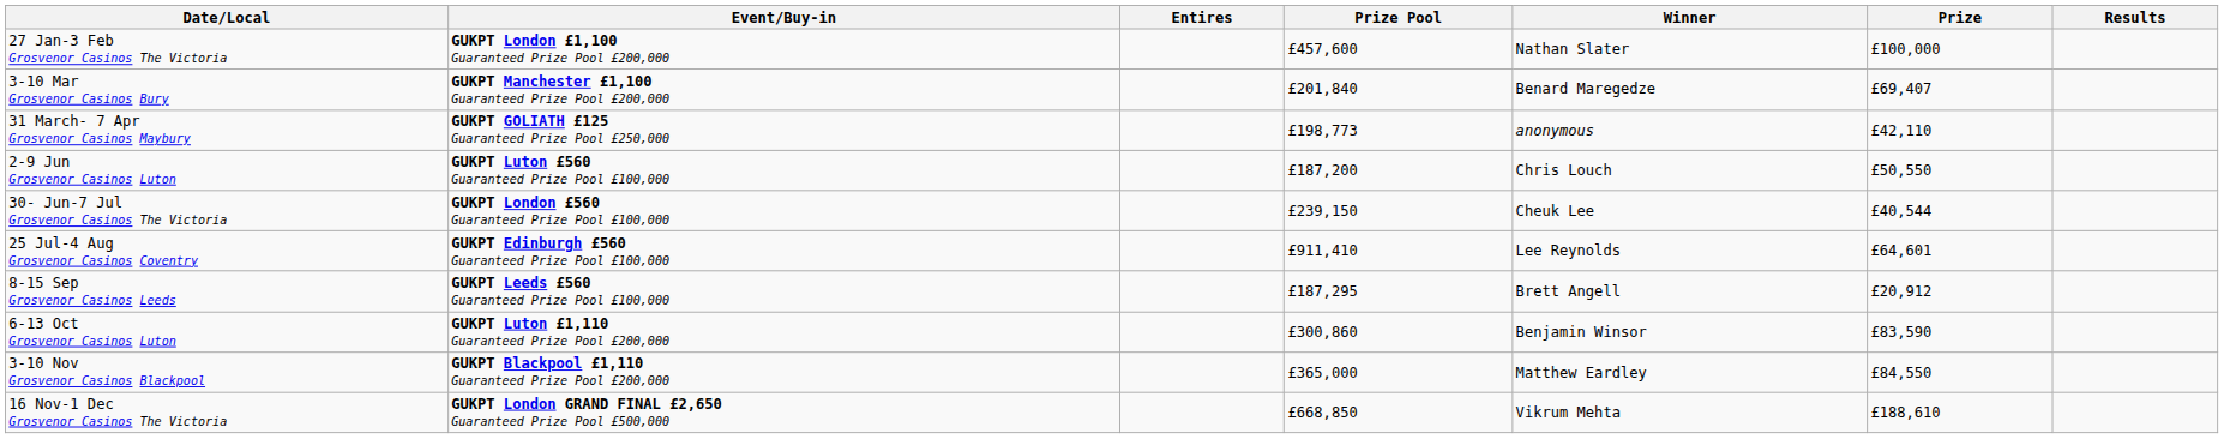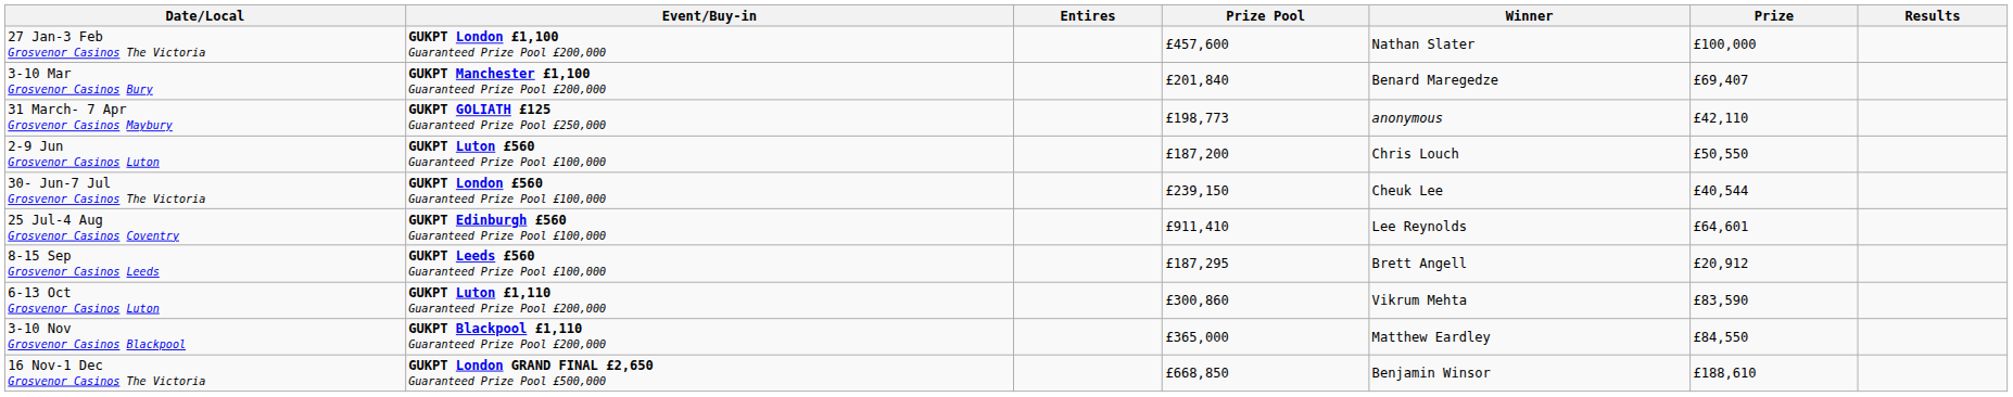 <table class="wikitable" width="100%">
 <tr>
 <th width="20%">Date/Local</th>
 <th !width="15%">Event/Buy-in</th>
 <th !width="10%">Entires</th>
 <th !width="10%">Prize Pool</th>
 <th !width="25%">Winner</th>
 <th !width="10%">Prize</th>
 <th !width="10%">Results</th>
 </tr>
 <tr>
 <td>27 Jan-3 Feb<br><small><em><a href='#'>Grosvenor Casinos</a> The Victoria</em></small></td>
 <td> <strong>GUKPT <a href='#'>London</a> £1,100</strong><br><small><em>Guaranteed Prize Pool £200,000</em></small></td>
 <td></td>
 <td>£457,600</td>
 <td> Nathan Slater</td>
 <td>£100,000</td>
 <td></td>
 </tr>
 <tr>
 <td>3-10 Mar<br><small><em><a href='#'>Grosvenor Casinos</a> <a href='#'>Bury</a></em></small></td>
 <td> <strong>GUKPT <a href='#'>Manchester</a> £1,100</strong><br><small><em>Guaranteed Prize Pool £200,000</em></small></td>
 <td></td>
 <td>£201,840</td>
 <td> Benard Maregedze</td>
 <td>£69,407</td>
 <td></td>
 </tr>
 <tr>
 <td>31 March- 7 Apr<br><small><em><a href='#'>Grosvenor Casinos</a> <a href='#'>Maybury</a></em></small></td>
 <td> <strong>GUKPT <a href='#'>GOLIATH</a> £125</strong><br><small><em>Guaranteed Prize Pool £250,000</em></small></td>
 <td></td>
 <td>£198,773</td>
 <td> <em>anonymous</em></td>
 <td>£42,110</td>
 <td></td>
 </tr>
 <tr>
 <td>2-9 Jun<br><small><em><a href='#'>Grosvenor Casinos</a> <a href='#'>Luton</a></em></small></td>
 <td> <strong>GUKPT <a href='#'>Luton</a> £560</strong><br><small><em>Guaranteed Prize Pool £100,000</em></small></td>
 <td></td>
 <td>£187,200</td>
 <td> Chris Louch</td>
 <td>£50,550</td>
 <td></td>
 </tr>
 <tr>
 <td>30- Jun-7 Jul<br><small><em><a href='#'>Grosvenor Casinos</a> The Victoria</em></small></td>
 <td> <strong>GUKPT <a href='#'>London</a> £560</strong><br><small><em>Guaranteed Prize Pool £100,000</em></small></td>
 <td></td>
 <td>£239,150</td>
 <td> Cheuk Lee</td>
 <td>£40,544</td>
 <td></td>
 </tr>
 <tr>
 <td>25 Jul-4 Aug<br><small><em><a href='#'>Grosvenor Casinos</a> <a href='#'>Coventry</a></em></small></td>
 <td> <strong>GUKPT <a href='#'>Edinburgh</a> £560</strong><br><small><em>Guaranteed Prize Pool £100,000</em></small></td>
 <td></td>
 <td>£911,410</td>
 <td> Lee Reynolds</td>
 <td>£64,601</td>
 <td></td>
 </tr>
 <tr>
 <td>8-15 Sep<br><small><em><a href='#'>Grosvenor Casinos</a> <a href='#'>Leeds</a></em></small></td>
 <td> <strong>GUKPT <a href='#'>Leeds</a> £560</strong><br><small><em>Guaranteed Prize Pool £100,000</em></small></td>
 <td></td>
 <td>£187,295</td>
 <td> Brett Angell</td>
 <td>£20,912</td>
 <td></td>
 </tr>
 <tr>
 <td>6-13 Oct<br><small><em><a href='#'>Grosvenor Casinos</a> <a href='#'>Luton</a></em></small></td>
 <td> <strong>GUKPT <a href='#'>Luton</a> £1,110</strong><br><small><em>Guaranteed Prize Pool £200,000</em></small></td>
 <td></td>
 <td>£300,860</td>
-<td> Benjamin Winsor</td>
+<td> Vikrum Mehta</td>
 <td>£83,590</td>
 <td></td>
 </tr>
 <tr>
 <td>3-10 Nov<br><small><em><a href='#'>Grosvenor Casinos</a> <a href='#'>Blackpool</a></em></small></td>
 <td> <strong>GUKPT <a href='#'>Blackpool</a> £1,110</strong><br><small><em>Guaranteed Prize Pool £200,000</em></small></td>
 <td></td>
 <td>£365,000</td>
 <td> Matthew Eardley</td>
 <td>£84,550</td>
 <td></td>
 </tr>
 <tr>
 <td>16 Nov-1 Dec<br><small><em><a href='#'>Grosvenor Casinos</a> The Victoria</em></small></td>
 <td> <strong>GUKPT <a href='#'>London</a> GRAND FINAL £2,650</strong><br><small><em>Guaranteed Prize Pool £500,000</em></small></td>
 <td></td>
 <td>£668,850</td>
-<td> Vikrum Mehta</td>
+<td> Benjamin Winsor</td>
 <td>£188,610</td>
 <td></td>
 </tr>
 </table>
